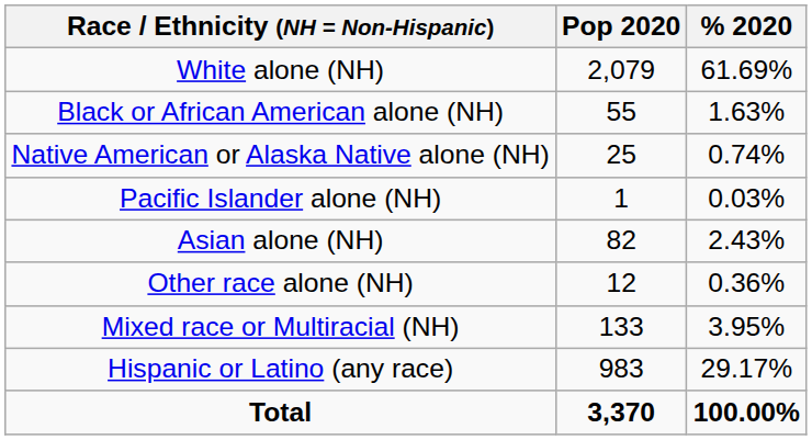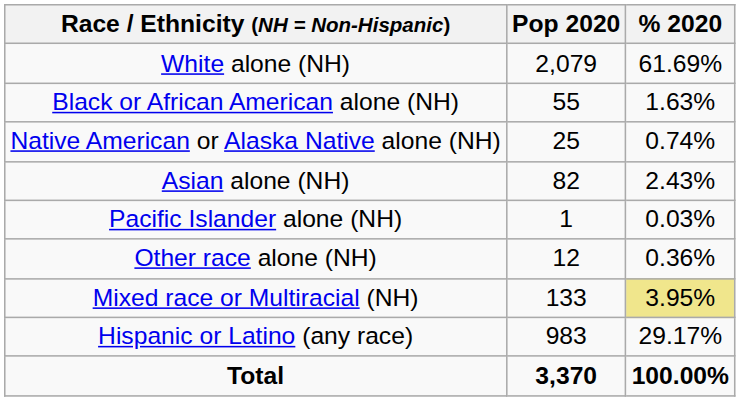 <table class="wikitable" style="text-align:center;">
 <tr>
 <th>Race / Ethnicity <small>(<em>NH = Non-Hispanic</em>)</small></th>
 <th>Pop 2020</th>
 <th>% 2020</th>
 </tr>
 <tr>
 <td><a href='#'>White</a> alone (NH)</td>
 <td>2,079</td>
 <td>61.69%</td>
 </tr>
 <tr>
 <td><a href='#'>Black or African American</a> alone (NH)</td>
 <td>55</td>
 <td>1.63%</td>
 </tr>
 <tr>
 <td><a href='#'>Native American</a> or <a href='#'>Alaska Native</a> alone (NH)</td>
 <td>25</td>
 <td>0.74%</td>
 </tr>
 <tr>
+<td><a href='#'>Asian</a> alone (NH)</td>
+<td>82</td>
+<td>2.43%</td>
+</tr>
+<tr>
 <td><a href='#'>Pacific Islander</a> alone (NH)</td>
 <td>1</td>
 <td>0.03%</td>
-</tr>
-<tr>
-<td><a href='#'>Asian</a> alone (NH)</td>
-<td>82</td>
-<td>2.43%</td>
 </tr>
 <tr>
 <td><a href='#'>Other race</a> alone (NH)</td>
 <td>12</td>
 <td>0.36%</td>
 </tr>
 <tr>
 <td><a href='#'>Mixed race or Multiracial</a> (NH)</td>
 <td>133</td>
-<td>3.95%</td>
+<td style="background: khaki;">3.95%</td>
 </tr>
 <tr>
 <td><a href='#'>Hispanic or Latino</a> (any race)</td>
 <td>983</td>
 <td>29.17%</td>
 </tr>
 <tr>
 <td><strong>Total</strong></td>
 <td><strong>3,370</strong></td>
 <td><strong>100.00%</strong></td>
 </tr>
 </table>
